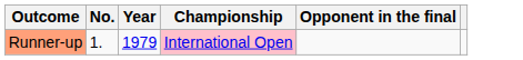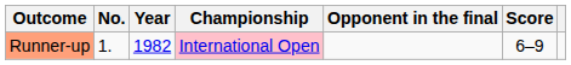 <table class="wikitable ">
 <tr>
 <th scope="col">Outcome</th>
 <th scope="col">No.</th>
 <th scope="col">Year</th>
 <th scope="col">Championship</th>
 <th scope="col">Opponent in the final</th>
+<th scope="col">Score</th>
 <th scope="col"></th>
 </tr>
 <tr>
 <td style="background:#ffa07a;">Runner-up</td>
 <td>1.</td>
-<td><a href='#'>1979</a></td>
+<td><a href='#'>1982</a></td>
 <td style="background: pink;"><a href='#'>International Open</a></td>
 <td></td>
+<td align="center">6–9</td>
 <td></td>
 </tr>
 </table>
